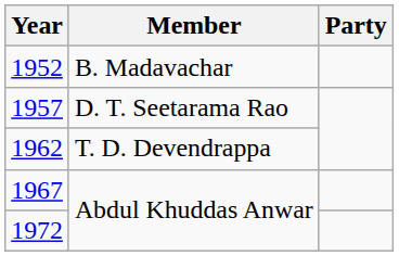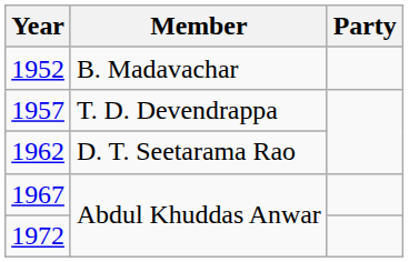 <table class="wikitable sortable">
 <tr>
 <th>Year</th>
 <th>Member</th>
 <th colspan="2">Party</th>
 </tr>
 <tr>
 <td><a href='#'>1952</a></td>
 <td>B. Madavachar</td>
 <td></td>
 </tr>
 <tr>
 <td><a href='#'>1957</a></td>
-<td>D. T. Seetarama Rao</td>
+<td>T. D. Devendrappa</td>
 </tr>
 <tr>
 <td><a href='#'>1962</a></td>
-<td>T. D. Devendrappa</td>
+<td>D. T. Seetarama Rao</td>
 </tr>
 <tr>
 <td><a href='#'>1967</a></td>
 <td rowspan="2">Abdul Khuddas Anwar</td>
 <td></td>
 </tr>
 <tr>
 <td><a href='#'>1972</a></td>
 <td></td>
 </tr>
 </table>
